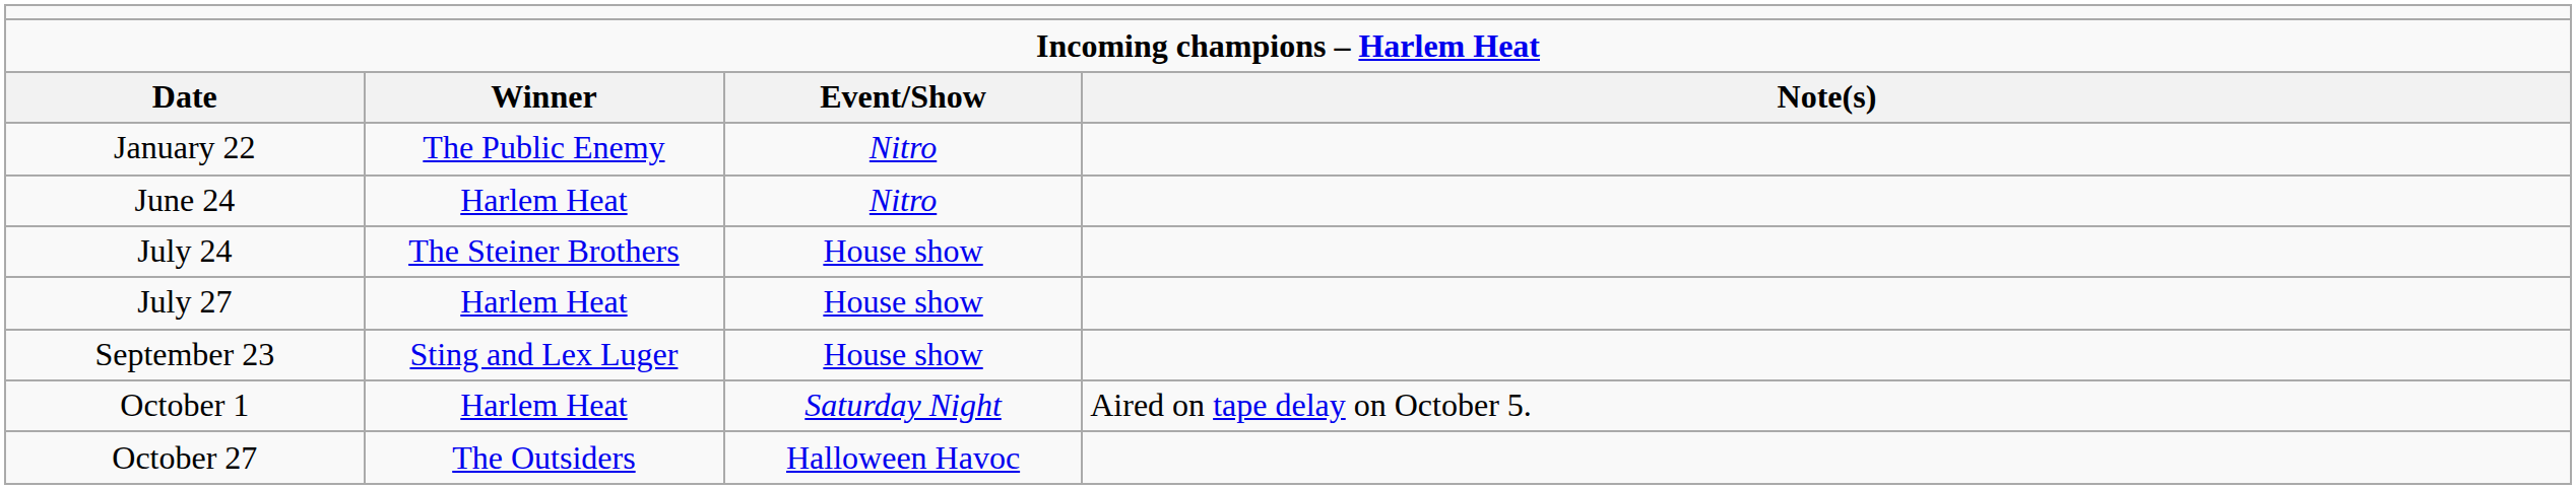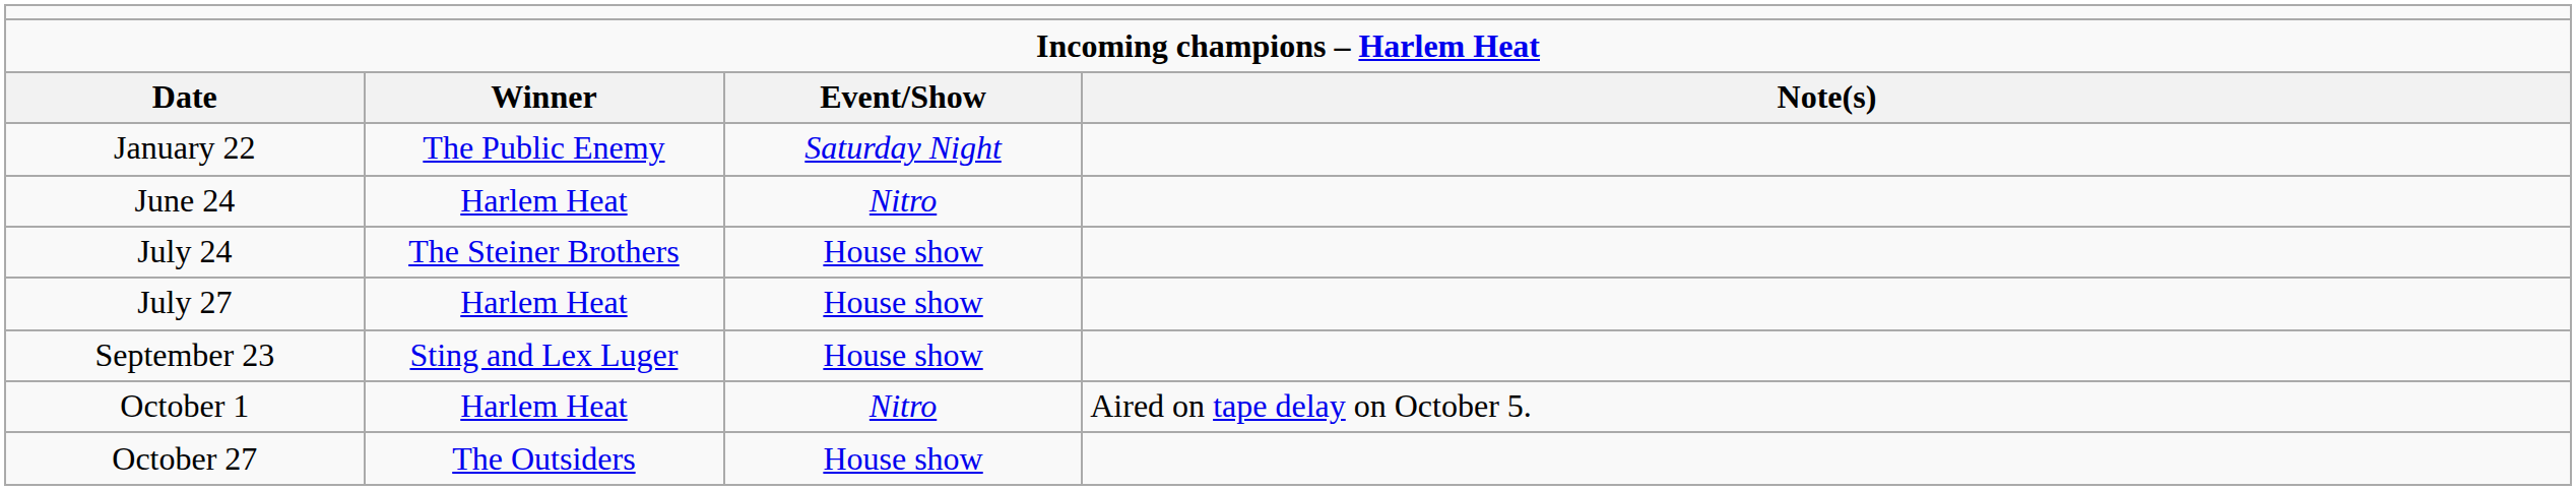 <table class="wikitable" style="text-align:center; width:100%;">
 <tr>
 <td colspan="5"></td>
 </tr>
 <tr>
 <td colspan="5"><strong>Incoming champions – <a href='#'>Harlem Heat</a> </strong></td>
 </tr>
 <tr>
 <th width=14%>Date</th>
 <th width=14%>Winner</th>
 <th width=14%>Event/Show</th>
 <th width=58%>Note(s)</th>
 </tr>
 <tr>
 <td>January 22</td>
 <td><a href='#'>The Public Enemy</a><br></td>
-<td><em><a href='#'>Nitro</a></em></td>
+<td><em><a href='#'>Saturday Night</a></em></td>
 <td align=left></td>
 </tr>
 <tr>
 <td>June 24</td>
 <td><a href='#'>Harlem Heat</a><br></td>
 <td><em><a href='#'>Nitro</a></em></td>
 <td align=left></td>
 </tr>
 <tr>
 <td>July 24</td>
 <td><a href='#'>The Steiner Brothers</a><br></td>
 <td><a href='#'>House show</a></td>
 <td align=left></td>
 </tr>
 <tr>
 <td>July 27</td>
 <td><a href='#'>Harlem Heat</a><br></td>
 <td><a href='#'>House show</a></td>
 <td align=left></td>
 </tr>
 <tr>
 <td>September 23</td>
 <td><a href='#'>Sting and Lex Luger</a></td>
 <td><a href='#'>House show</a></td>
 <td align=left></td>
 </tr>
 <tr>
 <td>October 1</td>
 <td><a href='#'>Harlem Heat</a><br></td>
-<td><em><a href='#'>Saturday Night</a></em></td>
+<td><em><a href='#'>Nitro</a></em></td>
 <td align=left>Aired on <a href='#'>tape delay</a> on October 5.</td>
 </tr>
 <tr>
 <td>October 27</td>
 <td><a href='#'>The Outsiders</a><br></td>
-<td><a href='#'>Halloween Havoc</a></td>
+<td><a href='#'>House show</a></td>
 <td align=left></td>
 </tr>
 <tr>
 </tr>
 </table>
